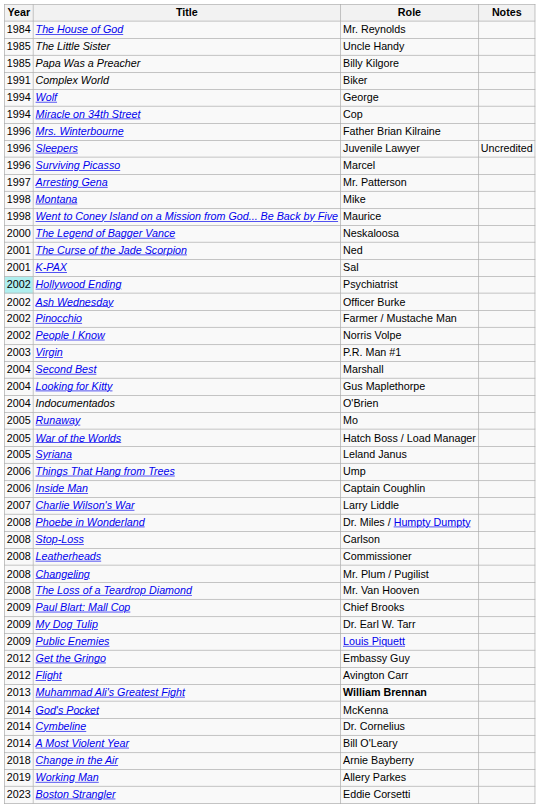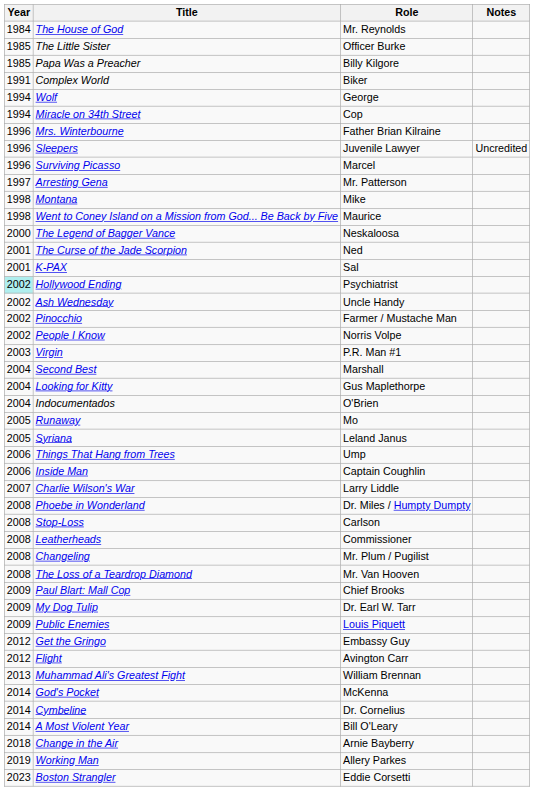 <table class="wikitable sortable">
 <tr>
 <th>Year</th>
 <th>Title</th>
 <th>Role</th>
 <th>Notes</th>
 </tr>
 <tr>
 <td>1984</td>
 <td><a href='#'><em>The House of God</em></a></td>
 <td>Mr. Reynolds</td>
 <td></td>
 </tr>
 <tr>
 <td>1985</td>
 <td><em>The Little Sister</em></td>
-<td>Uncle Handy</td>
+<td>Officer Burke</td>
 <td></td>
 </tr>
 <tr>
 <td>1985</td>
 <td><em>Papa Was a Preacher</em></td>
 <td>Billy Kilgore</td>
 <td></td>
 </tr>
 <tr>
 <td>1991</td>
 <td><em>Complex World</em></td>
 <td>Biker</td>
 <td></td>
 </tr>
 <tr>
 <td>1994</td>
 <td><a href='#'><em>Wolf</em></a></td>
 <td>George</td>
 <td></td>
 </tr>
 <tr>
 <td>1994</td>
 <td><a href='#'><em>Miracle on 34th Street</em></a></td>
 <td>Cop</td>
 <td></td>
 </tr>
 <tr>
 <td>1996</td>
 <td><em><a href='#'>Mrs. Winterbourne</a></em></td>
 <td>Father Brian Kilraine</td>
 <td></td>
 </tr>
 <tr>
 <td>1996</td>
 <td><em><a href='#'>Sleepers</a></em></td>
 <td>Juvenile Lawyer</td>
 <td>Uncredited</td>
 </tr>
 <tr>
 <td>1996</td>
 <td><em><a href='#'>Surviving Picasso</a></em></td>
 <td>Marcel</td>
 <td></td>
 </tr>
 <tr>
 <td>1997</td>
 <td><em><a href='#'>Arresting Gena</a></em></td>
 <td>Mr. Patterson</td>
 <td></td>
 </tr>
 <tr>
 <td>1998</td>
 <td><a href='#'><em>Montana</em></a></td>
 <td>Mike</td>
 <td></td>
 </tr>
 <tr>
 <td>1998</td>
 <td><em><a href='#'>Went to Coney Island on a Mission from God... Be Back by Five</a></em></td>
 <td>Maurice</td>
 <td></td>
 </tr>
 <tr>
 <td>2000</td>
 <td><em><a href='#'>The Legend of Bagger Vance</a></em></td>
 <td>Neskaloosa</td>
 <td></td>
 </tr>
 <tr>
 <td>2001</td>
 <td><em><a href='#'>The Curse of the Jade Scorpion</a></em></td>
 <td>Ned</td>
 <td></td>
 </tr>
 <tr>
 <td>2001</td>
 <td><a href='#'><em>K-PAX</em></a></td>
 <td>Sal</td>
 <td></td>
 </tr>
 <tr>
 <td style="background: paleturquoise;">2002</td>
 <td><em><a href='#'>Hollywood Ending</a></em></td>
 <td>Psychiatrist</td>
 <td></td>
 </tr>
 <tr>
 <td>2002</td>
 <td><a href='#'><em>Ash Wednesday</em></a></td>
-<td>Officer Burke</td>
+<td>Uncle Handy</td>
 <td></td>
 </tr>
 <tr>
 <td>2002</td>
 <td><a href='#'><em>Pinocchio</em></a></td>
 <td>Farmer / Mustache Man</td>
 <td></td>
 </tr>
 <tr>
 <td>2002</td>
 <td><em><a href='#'>People I Know</a></em></td>
 <td>Norris Volpe</td>
 <td></td>
 </tr>
 <tr>
 <td>2003</td>
 <td><a href='#'><em>Virgin</em></a></td>
 <td>P.R. Man #1</td>
 <td></td>
 </tr>
 <tr>
 <td>2004</td>
 <td><em><a href='#'>Second Best</a></em></td>
 <td>Marshall</td>
 <td></td>
 </tr>
 <tr>
 <td>2004</td>
 <td><em><a href='#'>Looking for Kitty</a></em></td>
 <td>Gus Maplethorpe</td>
 <td></td>
 </tr>
 <tr>
 <td>2004</td>
 <td><em>Indocumentados</em></td>
 <td>O'Brien</td>
 <td></td>
 </tr>
 <tr>
 <td>2005</td>
 <td><a href='#'><em>Runaway</em></a></td>
 <td>Mo</td>
-<td></td>
-</tr>
-<tr>
-<td>2005</td>
-<td><a href='#'><em>War of the Worlds</em></a></td>
-<td>Hatch Boss / Load Manager</td>
 <td></td>
 </tr>
 <tr>
 <td>2005</td>
 <td><em><a href='#'>Syriana</a></em></td>
 <td>Leland Janus</td>
 <td></td>
 </tr>
 <tr>
 <td>2006</td>
 <td><em><a href='#'>Things That Hang from Trees</a></em></td>
 <td>Ump</td>
 <td></td>
 </tr>
 <tr>
 <td>2006</td>
 <td><em><a href='#'>Inside Man</a></em></td>
 <td>Captain Coughlin</td>
 <td></td>
 </tr>
 <tr>
 <td>2007</td>
 <td><a href='#'><em>Charlie Wilson's War</em></a></td>
 <td>Larry Liddle</td>
 <td></td>
 </tr>
 <tr>
 <td>2008</td>
 <td><em><a href='#'>Phoebe in Wonderland</a></em></td>
 <td>Dr. Miles / <a href='#'>Humpty Dumpty</a></td>
 <td></td>
 </tr>
 <tr>
 <td>2008</td>
 <td><a href='#'><em>Stop-Loss</em></a></td>
 <td>Carlson</td>
 <td></td>
 </tr>
 <tr>
 <td>2008</td>
 <td><em><a href='#'>Leatherheads</a></em></td>
 <td>Commissioner</td>
 <td></td>
 </tr>
 <tr>
 <td>2008</td>
 <td><a href='#'><em>Changeling</em></a></td>
 <td>Mr. Plum / Pugilist</td>
 <td></td>
 </tr>
 <tr>
 <td>2008</td>
 <td><em><a href='#'>The Loss of a Teardrop Diamond</a></em></td>
 <td>Mr. Van Hooven</td>
 <td></td>
 </tr>
 <tr>
 <td>2009</td>
 <td><em><a href='#'>Paul Blart: Mall Cop</a></em></td>
 <td>Chief Brooks</td>
 <td></td>
 </tr>
 <tr>
 <td>2009</td>
 <td><em><a href='#'>My Dog Tulip</a></em></td>
 <td>Dr. Earl W. Tarr</td>
 <td></td>
 </tr>
 <tr>
 <td>2009</td>
 <td><a href='#'><em>Public Enemies</em></a></td>
 <td><a href='#'>Louis Piquett</a></td>
 <td></td>
 </tr>
 <tr>
 <td>2012</td>
 <td><em><a href='#'>Get the Gringo</a></em></td>
 <td>Embassy Guy</td>
 <td></td>
 </tr>
 <tr>
 <td>2012</td>
 <td><a href='#'><em>Flight</em></a></td>
 <td>Avington Carr</td>
 <td></td>
 </tr>
 <tr>
 <td>2013</td>
 <td><em><a href='#'>Muhammad Ali's Greatest Fight</a></em></td>
-<td><strong>William Brennan</strong></td>
+<td>William Brennan</td>
 <td></td>
 </tr>
 <tr>
 <td>2014</td>
 <td><em><a href='#'>God's Pocket</a></em></td>
 <td>McKenna</td>
 <td></td>
 </tr>
 <tr>
 <td>2014</td>
 <td><a href='#'><em>Cymbeline</em></a></td>
 <td>Dr. Cornelius</td>
 <td></td>
 </tr>
 <tr>
 <td>2014</td>
 <td><em><a href='#'>A Most Violent Year</a></em></td>
 <td>Bill O'Leary</td>
 <td></td>
 </tr>
 <tr>
 <td>2018</td>
 <td><em><a href='#'>Change in the Air</a></em></td>
 <td>Arnie Bayberry</td>
 <td></td>
 </tr>
 <tr>
 <td>2019</td>
 <td><a href='#'><em>Working Man</em></a></td>
 <td>Allery Parkes</td>
 <td></td>
 </tr>
 <tr>
 <td>2023</td>
 <td><a href='#'><em>Boston Strangler</em></a></td>
 <td>Eddie Corsetti</td>
 <td></td>
 </tr>
 </table>
